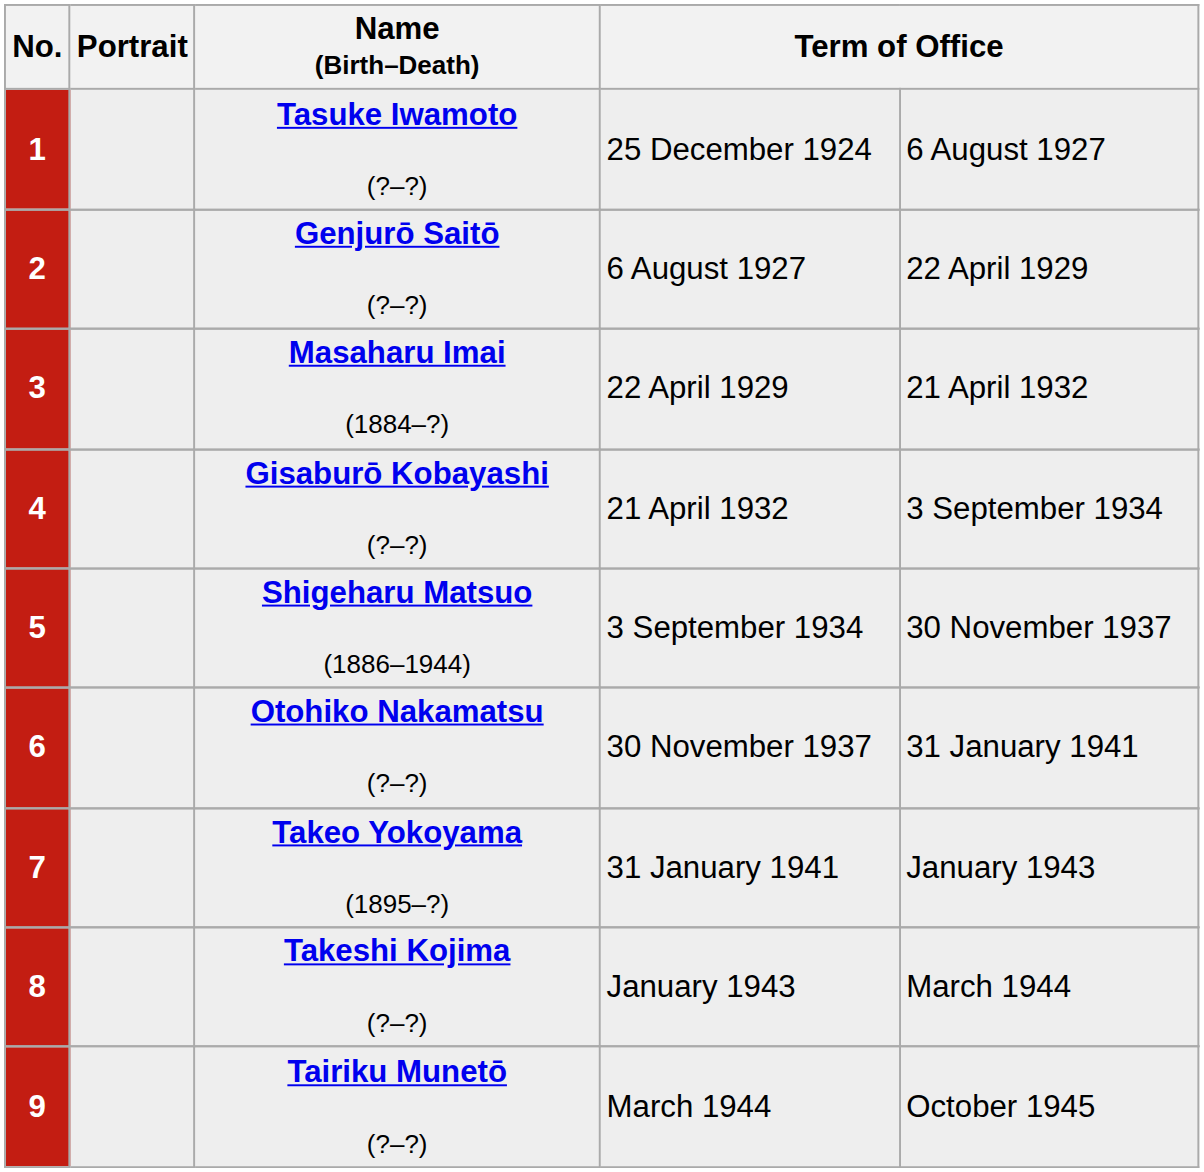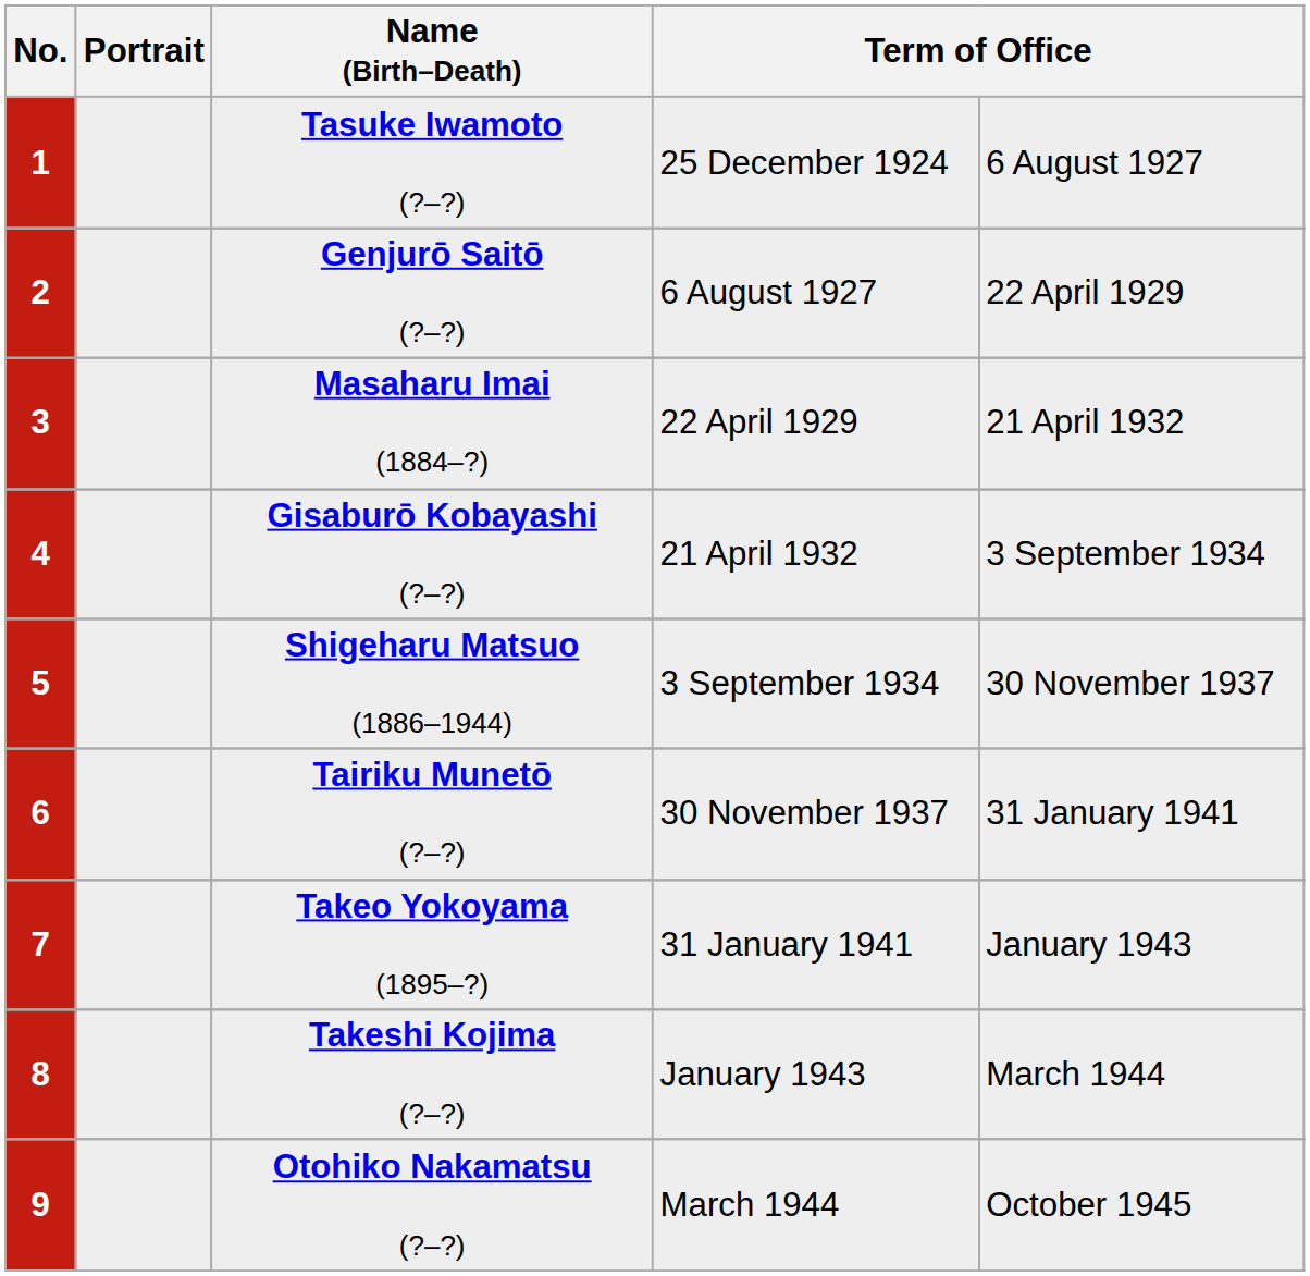 <table class=wikitable>
 <tr>
 <th>No.</th>
 <th>Portrait</th>
 <th width="200">Name<br><small>(Birth–Death)</small></th>
 <th colspan=2 width="300">Term of Office</th>
 </tr>
 <tr - bgcolor=#EEEEEE>
 <th style="background:#C31D12; color:white;">1</th>
 <td></td>
 <td align=center><strong><a href='#'>Tasuke Iwamoto</a></strong><br><span></span><br><small>(?–?)</small></td>
 <td>25 December 1924</td>
 <td>6 August 1927</td>
 </tr>
 <tr ->
 </tr>
 <tr - bgcolor=#EEEEEE>
 <th style="background:#C31D12; color:white;">2</th>
 <td></td>
 <td align=center><strong><a href='#'>Genjurō Saitō</a></strong><br><span></span><br><small>(?–?)</small></td>
 <td>6 August 1927</td>
 <td>22 April 1929</td>
 </tr>
 <tr ->
 </tr>
 <tr - bgcolor=#EEEEEE>
 <th style="background:#C31D12; color:white;">3</th>
 <td></td>
 <td align=center><strong><a href='#'>Masaharu Imai</a></strong><br><span></span><br><small>(1884–?)</small></td>
 <td>22 April 1929</td>
 <td>21 April 1932</td>
 </tr>
 <tr ->
 </tr>
 <tr - bgcolor=#EEEEEE>
 <th style="background:#C31D12; color:white;">4</th>
 <td></td>
 <td align=center><strong><a href='#'>Gisaburō Kobayashi</a></strong><br><span></span><br><small>(?–?)</small></td>
 <td>21 April 1932</td>
 <td>3 September 1934</td>
 </tr>
 <tr ->
 </tr>
 <tr - bgcolor=#EEEEEE>
 <th style="background:#C31D12; color:white;">5</th>
 <td></td>
 <td align=center><strong><a href='#'>Shigeharu Matsuo</a></strong><br><span></span><br><small>(1886–1944)</small></td>
 <td>3 September 1934</td>
 <td>30 November 1937</td>
 </tr>
 <tr ->
 </tr>
 <tr - bgcolor=#EEEEEE>
 <th style="background:#C31D12; color:white;">6</th>
 <td></td>
-<td align=center><strong><a href='#'>Otohiko Nakamatsu</a></strong><br><span></span><br><small>(?–?)</small></td>
+<td align=center><strong><a href='#'>Tairiku Munetō</a></strong><br><span></span><br><small>(?–?)</small></td>
 <td>30 November 1937</td>
 <td>31 January 1941</td>
 </tr>
 <tr ->
 </tr>
 <tr - bgcolor=#EEEEEE>
 <th style="background:#C31D12; color:white;">7</th>
 <td></td>
 <td align=center><strong><a href='#'>Takeo Yokoyama</a></strong><br><span></span><br><small>(1895–?)</small></td>
 <td>31 January 1941</td>
 <td>January 1943</td>
 </tr>
 <tr ->
 </tr>
 <tr - bgcolor=#EEEEEE>
 <th style="background:#C31D12; color:white;">8</th>
 <td></td>
 <td align=center><strong><a href='#'>Takeshi Kojima</a></strong><br><span></span><br><small>(?–?)</small></td>
 <td>January 1943</td>
 <td>March 1944</td>
 </tr>
 <tr ->
 </tr>
 <tr - bgcolor=#EEEEEE>
 <th style="background:#C31D12; color:white;">9</th>
 <td></td>
-<td align=center><strong><a href='#'>Tairiku Munetō</a></strong><br><span></span><br><small>(?–?)</small></td>
+<td align=center><strong><a href='#'>Otohiko Nakamatsu</a></strong><br><span></span><br><small>(?–?)</small></td>
 <td>March 1944</td>
 <td>October 1945</td>
 </tr>
 </table>
